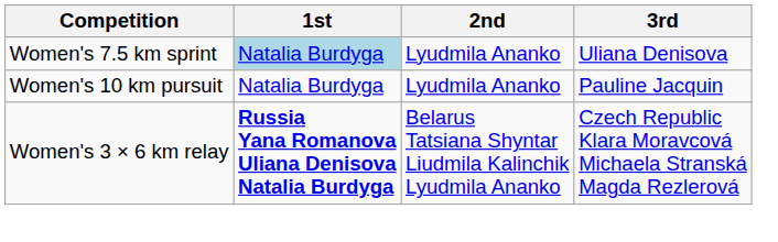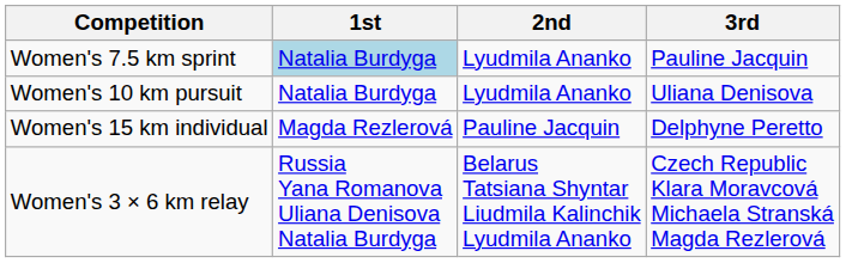 <table class="wikitable">
 <tr>
 <th>Competition</th>
 <th>1st</th>
 <th>2nd</th>
 <th>3rd</th>
 </tr>
 <tr>
 <td>Women's 7.5 km sprint</td>
 <td style="background: lightblue;"> <a href='#'>Natalia Burdyga</a></td>
 <td> <a href='#'>Lyudmila Ananko</a></td>
-<td> <a href='#'>Uliana Denisova</a></td>
+<td> <a href='#'>Pauline Jacquin</a></td>
 </tr>
 <tr>
 <td>Women's 10 km pursuit</td>
 <td> <a href='#'>Natalia Burdyga</a></td>
 <td> <a href='#'>Lyudmila Ananko</a></td>
+<td> <a href='#'>Uliana Denisova</a></td>
+</tr>
+<tr>
+<td>Women's 15 km individual</td>
+<td> <a href='#'>Magda Rezlerová</a></td>
 <td> <a href='#'>Pauline Jacquin</a></td>
+<td> <a href='#'>Delphyne Peretto</a></td>
 </tr>
 <tr>
 <td>Women's 3 × 6 km relay</td>
-<td><strong> <a href='#'>Russia</a><br><a href='#'>Yana Romanova</a><br><a href='#'>Uliana Denisova</a><br><a href='#'>Natalia Burdyga</a></strong></td>
+<td> <a href='#'>Russia</a><br><a href='#'>Yana Romanova</a><br><a href='#'>Uliana Denisova</a><br><a href='#'>Natalia Burdyga</a></td>
 <td> <a href='#'>Belarus</a><br><a href='#'>Tatsiana Shyntar</a><br><a href='#'>Liudmila Kalinchik</a><br><a href='#'>Lyudmila Ananko</a></td>
 <td> <a href='#'>Czech Republic</a><br><a href='#'>Klara Moravcová</a><br><a href='#'>Michaela Stranská</a><br><a href='#'>Magda Rezlerová</a></td>
 </tr>
 </table>
